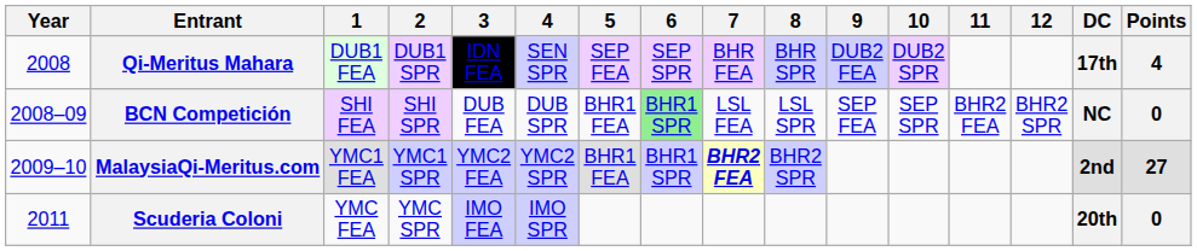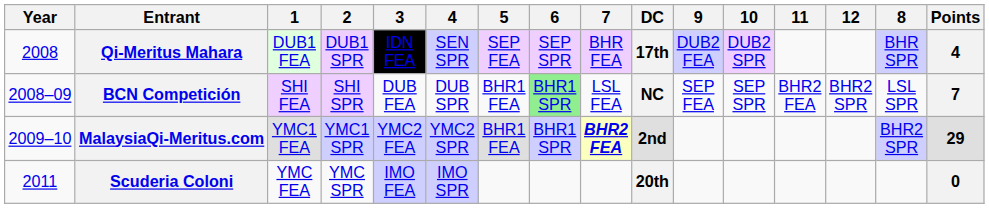 <table class="wikitable" style="text-align:center; font-size:85%">
 <tr>
 <th>Year</th>
 <th>Entrant</th>
 <th>1</th>
 <th>2</th>
 <th>3</th>
 <th>4</th>
 <th>5</th>
 <th>6</th>
 <th>7</th>
-<th>8</th>
+<th>DC</th>
 <th>9</th>
 <th>10</th>
 <th>11</th>
 <th>12</th>
-<th>DC</th>
+<th>8</th>
 <th>Points</th>
 </tr>
 <tr>
 <td><a href='#'>2008</a></td>
 <th nowrap><a href='#'>Qi-Meritus Mahara</a></th>
 <td style="background:#DFFFDF;"><a href='#'>DUB1<br>FEA</a><br></td>
 <td style="background:#EFCFFF;"><a href='#'>DUB1<br>SPR</a><br></td>
 <td style="background:#000000; color:white"><a href='#'><span>IDN<br>FEA</span></a><br></td>
 <td style="background:#CFCFFF;"><a href='#'>SEN<br>SPR</a><br></td>
 <td style="background:#EFCFFF;"><a href='#'>SEP<br>FEA</a><br></td>
 <td style="background:#EFCFFF;"><a href='#'>SEP<br>SPR</a><br></td>
 <td style="background:#EFCFFF;"><a href='#'>BHR<br>FEA</a><br></td>
-<td style="background:#CFCFFF;"><a href='#'>BHR<br>SPR</a><br></td>
+<th>17th</th>
 <td style="background:#CFCFFF;"><a href='#'>DUB2<br>FEA</a><br></td>
 <td style="background:#EFCFFF;"><a href='#'>DUB2<br>SPR</a><br></td>
 <td></td>
 <td></td>
-<th>17th</th>
+<td style="background:#CFCFFF;"><a href='#'>BHR<br>SPR</a><br></td>
 <th>4</th>
 </tr>
 <tr>
 <td nowrap><a href='#'>2008–09</a></td>
 <th nowrap><a href='#'>BCN Competición</a></th>
 <td style="background:#EFCFFF;"><a href='#'>SHI<br>FEA</a><br></td>
 <td style="background:#EFCFFF;"><a href='#'>SHI<br>SPR</a><br></td>
 <td><a href='#'>DUB<br>FEA</a></td>
 <td><a href='#'>DUB<br>SPR</a></td>
 <td><a href='#'>BHR1<br>FEA</a></td>
 <td style="background: lightgreen;"><a href='#'>BHR1<br>SPR</a></td>
 <td><a href='#'>LSL<br>FEA</a></td>
-<td><a href='#'>LSL<br>SPR</a></td>
+<th>NC</th>
 <td><a href='#'>SEP<br>FEA</a></td>
 <td><a href='#'>SEP<br>SPR</a></td>
 <td><a href='#'>BHR2<br>FEA</a></td>
 <td><a href='#'>BHR2<br>SPR</a></td>
-<th>NC</th>
-<th>0</th>
+<td><a href='#'>LSL<br>SPR</a></td>
+<th>7</th>
 </tr>
 <tr>
 <td nowrap><a href='#'>2009–10</a></td>
 <th nowrap><a href='#'>MalaysiaQi-Meritus.com</a></th>
 <td style="background:#DFDFDF;"><a href='#'>YMC1<br>FEA</a><br></td>
 <td style="background:#CFCFFF;"><a href='#'>YMC1<br>SPR</a><br></td>
 <td style="background:#CFCFFF;"><a href='#'>YMC2<br>FEA</a><br></td>
 <td style="background:#CFCFFF;"><a href='#'>YMC2<br>SPR</a><br></td>
 <td style="background:#DFDFDF;"><a href='#'>BHR1<br>FEA</a><br></td>
 <td style="background:#CFCFFF;"><a href='#'>BHR1<br>SPR</a><br></td>
 <td style="background:#FBFFBF;"><strong><em><a href='#'>BHR2<br>FEA</a></em></strong><br></td>
-<td style="background:#CFCFFF;"><a href='#'>BHR2<br>SPR</a><br></td>
+<td style="background:#DFDFDF;"><strong>2nd</strong></td>
 <td></td>
 <td></td>
 <td></td>
 <td></td>
-<td style="background:#DFDFDF;"><strong>2nd</strong></td>
-<td style="background:#DFDFDF;"><strong>27</strong></td>
+<td style="background:#CFCFFF;"><a href='#'>BHR2<br>SPR</a><br></td>
+<td style="background:#DFDFDF;"><strong>29</strong></td>
 </tr>
 <tr>
 <td><a href='#'>2011</a></td>
 <th nowrap><a href='#'>Scuderia Coloni</a></th>
 <td><a href='#'>YMC<br>FEA</a></td>
 <td><a href='#'>YMC<br>SPR</a></td>
 <td style="background:#CFCFFF;"><a href='#'>IMO<br>FEA</a><br></td>
 <td style="background:#CFCFFF;"><a href='#'>IMO<br>SPR</a><br></td>
 <td></td>
 <td></td>
 <td></td>
+<th>20th</th>
 <td></td>
 <td></td>
 <td></td>
 <td></td>
 <td></td>
-<th>20th</th>
 <th>0</th>
 </tr>
 </table>
